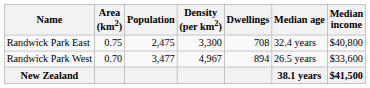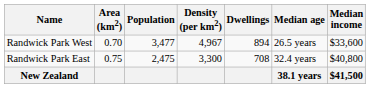 <table class="wikitable">
 <tr>
 <th>Name</th>
 <th>Area<br>(km<sup>2</sup>)</th>
 <th>Population</th>
 <th>Density<br>(per km<sup>2</sup>)</th>
 <th>Dwellings</th>
 <th>Median age</th>
 <th>Median<br>income</th>
 </tr>
 <tr>
+<td>Randwick Park West</td>
+<td style="text-align:right;">0.70</td>
+<td style="text-align:right;">3,477</td>
+<td style="text-align:right;">4,967</td>
+<td style="text-align:right;">894</td>
+<td>26.5 years</td>
+<td>$33,600</td>
+</tr>
+<tr>
 <td>Randwick Park East</td>
 <td style="text-align:right;">0.75</td>
 <td style="text-align:right;">2,475</td>
 <td style="text-align:right;">3,300</td>
 <td style="text-align:right;">708</td>
 <td>32.4 years</td>
 <td>$40,800</td>
-</tr>
-<tr>
-<td>Randwick Park West</td>
-<td style="text-align:right;">0.70</td>
-<td style="text-align:right;">3,477</td>
-<td style="text-align:right;">4,967</td>
-<td style="text-align:right;">894</td>
-<td>26.5 years</td>
-<td>$33,600</td>
 </tr>
 <tr>
 <th>New Zealand</th>
 <th></th>
 <th></th>
 <th></th>
 <th></th>
 <th>38.1 years</th>
 <th style="text-align:left;">$41,500</th>
 </tr>
 </table>
